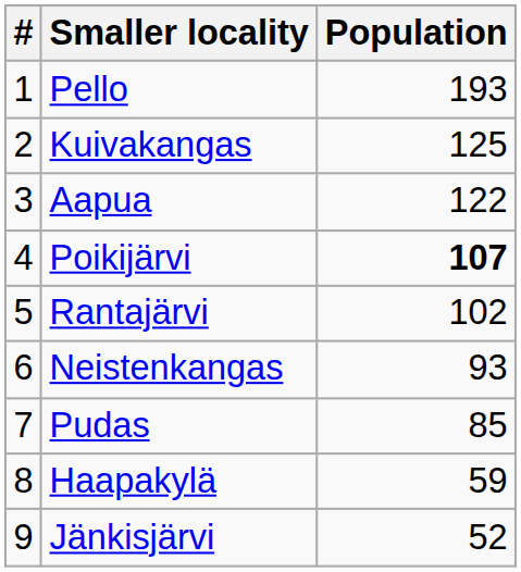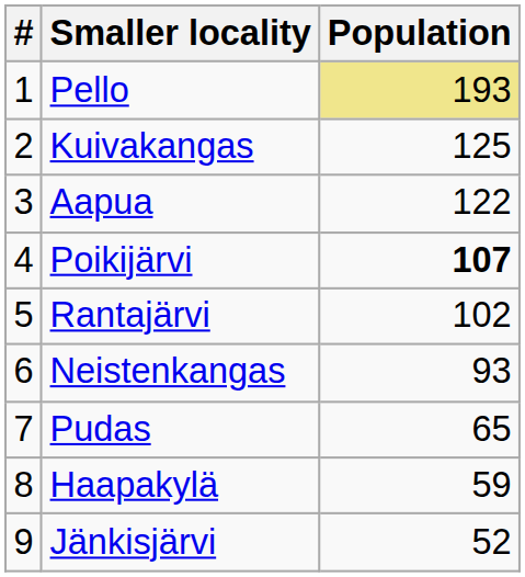 <table class="wikitable">
 <tr>
 <th>#</th>
 <th>Smaller locality</th>
 <th>Population</th>
 </tr>
 <tr>
 <td>1</td>
 <td><a href='#'>Pello</a></td>
-<td align="right">193</td>
+<td align="right" style="background: khaki;">193</td>
 </tr>
 <tr>
 <td>2</td>
 <td><a href='#'>Kuivakangas</a></td>
 <td align="right">125</td>
 </tr>
 <tr>
 <td>3</td>
 <td><a href='#'>Aapua</a></td>
 <td align="right">122</td>
 </tr>
 <tr>
 <td>4</td>
 <td><a href='#'>Poikijärvi</a></td>
 <td align="right"><strong>107</strong></td>
 </tr>
 <tr>
 <td>5</td>
 <td><a href='#'>Rantajärvi</a></td>
 <td align="right">102</td>
 </tr>
 <tr>
 <td>6</td>
 <td><a href='#'>Neistenkangas</a></td>
 <td align="right">93</td>
 </tr>
 <tr>
 <td>7</td>
 <td><a href='#'>Pudas</a></td>
-<td align="right">85</td>
+<td align="right">65</td>
 </tr>
 <tr>
 <td>8</td>
 <td><a href='#'>Haapakylä</a></td>
 <td align="right">59</td>
 </tr>
 <tr>
 <td>9</td>
 <td><a href='#'>Jänkisjärvi</a></td>
 <td align="right">52</td>
 </tr>
 </table>
